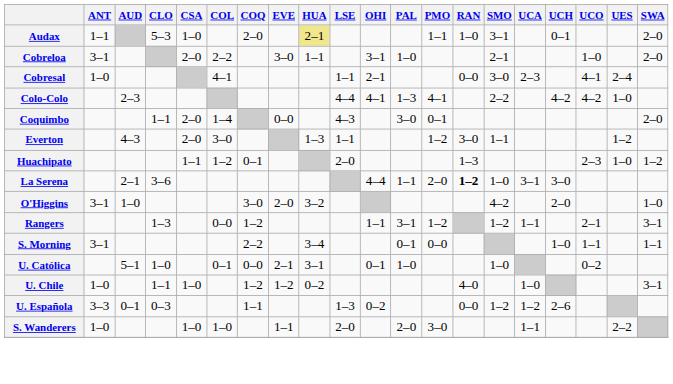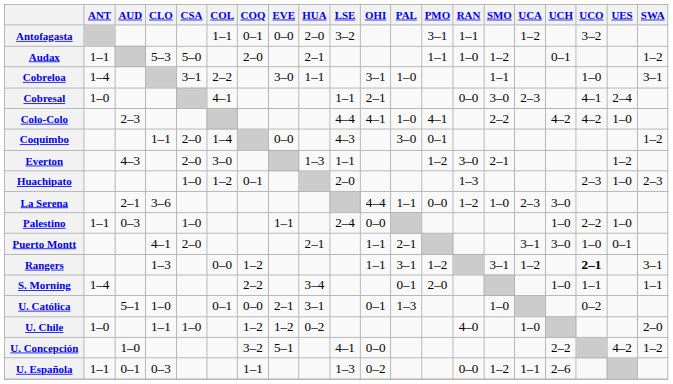 <table class="wikitable" style="text-align:center">
 <tr>
 <th width="90"> </th>
 <th width="30"><small><a href='#'>ANT</a></small></th>
 <th width="30"><small><a href='#'>AUD</a></small></th>
 <th width="30"><small><a href='#'>CLO</a></small></th>
 <th width="30"><small><a href='#'>CSA</a></small></th>
 <th width="30"><small><a href='#'>COL</a></small></th>
 <th width="30"><small><a href='#'>COQ</a></small></th>
 <th width="30"><small><a href='#'>EVE</a></small></th>
 <th width="30"><small><a href='#'>HUA</a></small></th>
 <th width="30"><small><a href='#'>LSE</a></small></th>
 <th width="30"><small><a href='#'>OHI</a></small></th>
 <th width="30"><small><a href='#'>PAL</a></small></th>
 <th width="30"><small><a href='#'>PMO</a></small></th>
 <th width="30"><small><a href='#'>RAN</a></small></th>
 <th width="30"><small><a href='#'>SMO</a></small></th>
 <th width="30"><small><a href='#'>UCA</a></small></th>
 <th width="30"><small><a href='#'>UCH</a></small></th>
 <th width="30"><small><a href='#'>UCO</a></small></th>
 <th width="30"><small><a href='#'>UES</a></small></th>
 <th width="30"><small><a href='#'>SWA</a></small></th>
 </tr>
 <tr>
+<th><small><a href='#'>Antofagasta</a></small></th>
+<td bgcolor="#CCCCCC"></td>
+<td></td>
+<td></td>
+<td></td>
+<td>1–1</td>
+<td>0–1</td>
+<td>0–0</td>
+<td>2–0</td>
+<td>3–2</td>
+<td></td>
+<td></td>
+<td>3–1</td>
+<td>1–1</td>
+<td></td>
+<td>1–2</td>
+<td></td>
+<td>3–2</td>
+<td></td>
+<td></td>
+</tr>
+<tr>
 <th><small><a href='#'>Audax</a></small></th>
 <td>1–1</td>
 <td bgcolor="#CCCCCC"></td>
 <td>5–3</td>
-<td>1–0</td>
+<td>5–0</td>
 <td></td>
 <td>2–0</td>
 <td></td>
-<td style="background: khaki;">2–1</td>
+<td>2–1</td>
 <td></td>
 <td></td>
 <td></td>
 <td>1–1</td>
 <td>1–0</td>
-<td>3–1</td>
+<td>1–2</td>
 <td></td>
 <td>0–1</td>
 <td></td>
 <td></td>
-<td>2–0</td>
+<td>1–2</td>
 </tr>
 <tr>
 <th><small><a href='#'>Cobreloa</a></small></th>
-<td>3–1</td>
+<td>1–4</td>
 <td></td>
 <td bgcolor="#CCCCCC"></td>
-<td>2–0</td>
+<td>3–1</td>
 <td>2–2</td>
 <td></td>
 <td>3–0</td>
 <td>1–1</td>
 <td></td>
 <td>3–1</td>
 <td>1–0</td>
 <td></td>
 <td></td>
-<td>2–1</td>
+<td>1–1</td>
 <td></td>
 <td></td>
 <td>1–0</td>
 <td></td>
-<td>2–0</td>
+<td>3–1</td>
 </tr>
 <tr>
 <th><small><a href='#'>Cobresal</a></small></th>
 <td>1–0</td>
 <td></td>
 <td></td>
 <td bgcolor="#CCCCCC"></td>
 <td>4–1</td>
 <td></td>
 <td></td>
 <td></td>
 <td>1–1</td>
 <td>2–1</td>
 <td></td>
 <td></td>
 <td>0–0</td>
 <td>3–0</td>
 <td>2–3</td>
 <td></td>
 <td>4–1</td>
 <td>2–4</td>
 <td></td>
 </tr>
 <tr>
 <th><small><a href='#'>Colo-Colo</a></small></th>
 <td></td>
 <td>2–3</td>
 <td></td>
 <td></td>
 <td bgcolor="#CCCCCC"></td>
 <td></td>
 <td></td>
 <td></td>
 <td>4–4</td>
 <td>4–1</td>
-<td>1–3</td>
+<td>1–0</td>
 <td>4–1</td>
 <td></td>
 <td>2–2</td>
 <td></td>
 <td>4–2</td>
 <td>4–2</td>
 <td>1–0</td>
 <td></td>
 </tr>
 <tr>
 <th><small><a href='#'>Coquimbo</a></small></th>
 <td></td>
 <td></td>
 <td>1–1</td>
 <td>2–0</td>
 <td>1–4</td>
 <td bgcolor="#CCCCCC"></td>
 <td>0–0</td>
 <td></td>
 <td>4–3</td>
 <td></td>
 <td>3–0</td>
 <td>0–1</td>
 <td></td>
 <td></td>
 <td></td>
 <td></td>
 <td></td>
 <td></td>
-<td>2–0</td>
+<td>1–2</td>
 </tr>
 <tr>
 <th><small><a href='#'>Everton</a></small></th>
 <td></td>
 <td>4–3</td>
 <td></td>
 <td>2–0</td>
 <td>3–0</td>
 <td></td>
 <td bgcolor="#CCCCCC"></td>
 <td>1–3</td>
 <td>1–1</td>
 <td></td>
 <td></td>
 <td>1–2</td>
 <td>3–0</td>
-<td>1–1</td>
+<td>2–1</td>
 <td></td>
 <td></td>
 <td></td>
 <td>1–2</td>
 <td></td>
 </tr>
 <tr>
 <th><small><a href='#'>Huachipato</a></small></th>
 <td></td>
 <td></td>
 <td></td>
-<td>1–1</td>
+<td>1–0</td>
 <td>1–2</td>
 <td>0–1</td>
 <td></td>
 <td bgcolor="#CCCCCC"></td>
 <td>2–0</td>
 <td></td>
 <td></td>
 <td></td>
 <td>1–3</td>
 <td></td>
 <td></td>
 <td></td>
 <td>2–3</td>
 <td>1–0</td>
-<td>1–2</td>
+<td>2–3</td>
 </tr>
 <tr>
 <th><small><a href='#'>La Serena</a></small></th>
 <td></td>
 <td>2–1</td>
 <td>3–6</td>
 <td></td>
 <td></td>
 <td></td>
 <td></td>
 <td></td>
 <td bgcolor="#CCCCCC"></td>
 <td>4–4</td>
 <td>1–1</td>
-<td>2–0</td>
-<td><strong>1–2</strong></td>
+<td>0–0</td>
+<td>1–2</td>
 <td>1–0</td>
-<td>3–1</td>
+<td>2–3</td>
 <td>3–0</td>
 <td></td>
 <td></td>
 <td></td>
 </tr>
 <tr>
-<th><small><a href='#'>O'Higgins</a></small></th>
-<td>3–1</td>
+<th><small><a href='#'>Palestino</a></small></th>
+<td>1–1</td>
+<td>0–3</td>
+<td></td>
 <td>1–0</td>
 <td></td>
 <td></td>
+<td>1–1</td>
 <td></td>
-<td>3–0</td>
-<td>2–0</td>
-<td>3–2</td>
-<td></td>
+<td>2–4</td>
+<td>0–0</td>
 <td bgcolor="#CCCCCC"></td>
 <td></td>
 <td></td>
 <td></td>
-<td>4–2</td>
 <td></td>
+<td>1–0</td>
+<td>2–2</td>
+<td>1–0</td>
+<td></td>
+</tr>
+<tr>
+<th><small><a href='#'>Puerto Montt</a></small></th>
+<td></td>
+<td></td>
+<td>4–1</td>
 <td>2–0</td>
 <td></td>
 <td></td>
+<td></td>
+<td>2–1</td>
+<td></td>
+<td>1–1</td>
+<td>2–1</td>
+<td bgcolor="#CCCCCC"></td>
+<td></td>
+<td></td>
+<td>3–1</td>
+<td>3–0</td>
 <td>1–0</td>
+<td>0–1</td>
+<td></td>
 </tr>
 <tr>
 <th><small><a href='#'>Rangers</a></small></th>
 <td></td>
 <td></td>
 <td>1–3</td>
 <td></td>
 <td>0–0</td>
 <td>1–2</td>
 <td></td>
 <td></td>
 <td></td>
 <td>1–1</td>
 <td>3–1</td>
 <td>1–2</td>
 <td bgcolor="#CCCCCC"></td>
+<td>3–1</td>
 <td>1–2</td>
-<td>1–1</td>
 <td></td>
-<td>2–1</td>
+<td><strong>2–1</strong></td>
 <td></td>
 <td>3–1</td>
 </tr>
 <tr>
 <th><small><a href='#'>S. Morning</a></small></th>
-<td>3–1</td>
+<td>1–4</td>
 <td></td>
 <td></td>
 <td></td>
 <td></td>
 <td>2–2</td>
 <td></td>
 <td>3–4</td>
 <td></td>
 <td></td>
 <td>0–1</td>
-<td>0–0</td>
+<td>2–0</td>
 <td></td>
 <td bgcolor="#CCCCCC"></td>
 <td></td>
 <td>1–0</td>
 <td>1–1</td>
 <td></td>
 <td>1–1</td>
 </tr>
 <tr>
 <th><small><a href='#'>U. Católica</a></small></th>
 <td></td>
 <td>5–1</td>
 <td>1–0</td>
 <td></td>
 <td>0–1</td>
 <td>0–0</td>
 <td>2–1</td>
 <td>3–1</td>
 <td></td>
 <td>0–1</td>
-<td>1–0</td>
+<td>1–3</td>
 <td></td>
 <td></td>
 <td>1–0</td>
 <td bgcolor="#CCCCCC"></td>
 <td></td>
 <td>0–2</td>
 <td></td>
 <td></td>
 </tr>
 <tr>
 <th><small><a href='#'>U. Chile</a></small></th>
 <td>1–0</td>
 <td></td>
 <td>1–1</td>
 <td>1–0</td>
 <td></td>
 <td>1–2</td>
 <td>1–2</td>
 <td>0–2</td>
 <td></td>
 <td></td>
 <td></td>
 <td></td>
 <td>4–0</td>
 <td></td>
 <td>1–0</td>
 <td bgcolor="#CCCCCC"></td>
 <td></td>
 <td></td>
-<td>3–1</td>
+<td>2–0</td>
+</tr>
+<tr>
+<th><small><a href='#'>U. Concepción</a></small></th>
+<td></td>
+<td>1–0</td>
+<td></td>
+<td></td>
+<td></td>
+<td>3–2</td>
+<td>5–1</td>
+<td></td>
+<td>4–1</td>
+<td>0–0</td>
+<td></td>
+<td></td>
+<td></td>
+<td></td>
+<td></td>
+<td>2–2</td>
+<td bgcolor="#CCCCCC"></td>
+<td>4–2</td>
+<td>1–2</td>
 </tr>
 <tr>
 <th><small><a href='#'>U. Española</a></small></th>
-<td>3–3</td>
+<td>1–1</td>
 <td>0–1</td>
 <td>0–3</td>
 <td></td>
 <td></td>
 <td>1–1</td>
 <td></td>
 <td></td>
 <td>1–3</td>
 <td>0–2</td>
 <td></td>
 <td></td>
 <td>0–0</td>
 <td>1–2</td>
-<td>1–2</td>
+<td>1–1</td>
 <td>2–6</td>
 <td></td>
 <td bgcolor="#CCCCCC"></td>
 <td></td>
 </tr>
 <tr>
-<th><small><a href='#'>S. Wanderers</a></small></th>
-<td>1–0</td>
-<td></td>
-<td></td>
-<td>1–0</td>
-<td>1–0</td>
-<td></td>
-<td>1–1</td>
-<td></td>
-<td>2–0</td>
-<td></td>
-<td>2–0</td>
-<td>3–0</td>
-<td></td>
-<td></td>
-<td>1–1</td>
-<td></td>
-<td></td>
-<td>2–2</td>
-<td bgcolor="#CCCCCC"></td>
-</tr>
-<tr>
 </tr>
 </table>
